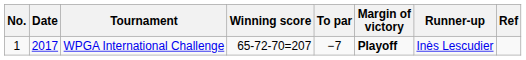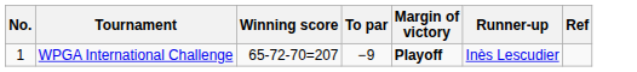 <table class="wikitable " style="font-size:95%;">
 <tr>
 <th>No.</th>
-<th>Date</th>
 <th>Tournament</th>
 <th>Winning score</th>
 <th>To par</th>
 <th>Margin of<br>victory</th>
 <th>Runner-up</th>
 <th>Ref</th>
 </tr>
 <tr>
 <td align=center>1</td>
-<td align=right><a href='#'>2017</a></td>
 <td><a href='#'>WPGA International Challenge</a></td>
 <td align=right>65-72-70=207</td>
-<td align=center>−7</td>
+<td align=center>−9</td>
 <td><strong>Playoff</strong></td>
 <td> <a href='#'>Inès Lescudier</a></td>
 <td></td>
 </tr>
 </table>
